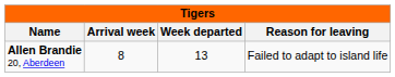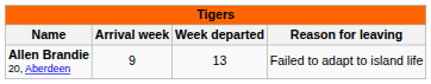 <table class="wikitable" style="margin: 1em auto 1em auto">
 <tr>
 <td colspan="5" bgcolor="#FF6600" align="center"><strong>Tigers</strong></td>
 </tr>
 <tr>
 <th>Name</th>
 <th>Arrival week</th>
 <th>Week departed</th>
 <th>Reason for leaving</th>
 </tr>
 <tr>
 <td><strong>Allen Brandie</strong> <small><br>20, <a href='#'>Aberdeen</a></small></td>
-<td align="center">8</td>
+<td align="center">9</td>
 <td align="center">13</td>
 <td>Failed to adapt to island life</td>
 </tr>
 </table>
